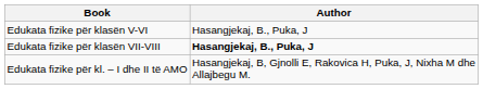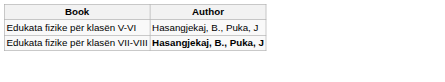 <table class="wikitable">
 <tr>
 <th>Book</th>
 <th>Author</th>
 </tr>
 <tr>
 <td>Edukata fizike për klasën V-VI</td>
 <td>Hasangjekaj, B., Puka, J</td>
 </tr>
 <tr>
 <td>Edukata fizike për klasën VII-VIII</td>
 <td><strong>Hasangjekaj, B., Puka, J</strong></td>
 </tr>
-<tr>
-<td>Edukata fizike për kl. – I dhe II të AMO</td>
-<td>Hasangjekaj, B, Gjnolli E, Rakovica H, Puka, J, Nixha M dhe<br>Allajbegu M.</td>
-</tr>
 </table>
